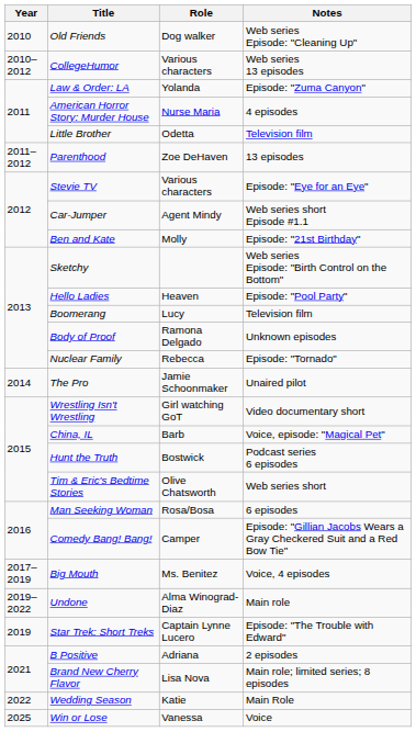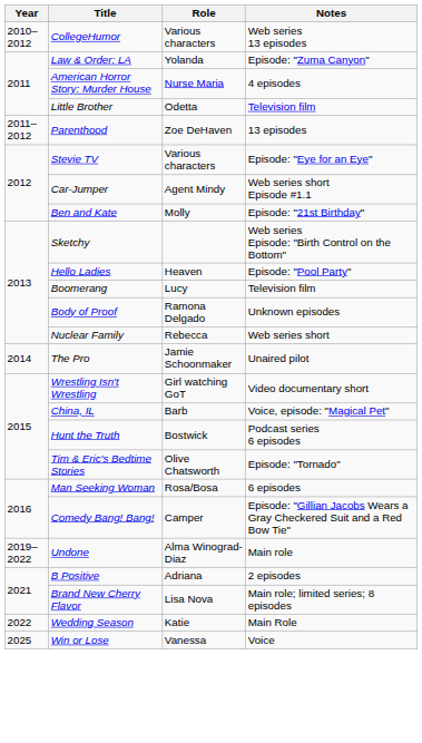 <table class="wikitable sortable">
 <tr>
 <th>Year</th>
 <th>Title</th>
 <th>Role</th>
 <th class="unsortable">Notes</th>
-</tr>
-<tr>
-<td>2010</td>
-<td><em>Old Friends</em></td>
-<td>Dog walker</td>
-<td>Web series<br>Episode: "Cleaning Up"</td>
 </tr>
 <tr>
 <td>2010–2012</td>
 <td><em><a href='#'>CollegeHumor</a></em></td>
 <td>Various characters</td>
 <td>Web series<br>13 episodes</td>
 </tr>
 <tr>
 <td rowspan=3>2011</td>
 <td><em><a href='#'>Law & Order: LA</a></em></td>
 <td>Yolanda</td>
 <td>Episode: "<a href='#'>Zuma Canyon</a>"</td>
 </tr>
 <tr>
 <td><em><a href='#'>American Horror Story: Murder House</a></em></td>
 <td><a href='#'>Nurse Maria</a></td>
 <td>4 episodes</td>
 </tr>
 <tr>
 <td><em>Little Brother</em></td>
 <td>Odetta</td>
 <td><a href='#'>Television film</a></td>
 </tr>
 <tr>
 <td>2011–2012</td>
 <td><em><a href='#'>Parenthood</a></em></td>
 <td>Zoe DeHaven</td>
 <td>13 episodes</td>
 </tr>
 <tr>
 <td rowspan=3>2012</td>
 <td><em><a href='#'>Stevie TV</a></em></td>
 <td>Various characters</td>
 <td>Episode: "<a href='#'>Eye for an Eye</a>"</td>
 </tr>
 <tr>
 <td><em>Car-Jumper</em></td>
 <td>Agent Mindy</td>
 <td>Web series short<br>Episode #1.1</td>
 </tr>
 <tr>
 <td><em><a href='#'>Ben and Kate</a></em></td>
 <td>Molly</td>
 <td>Episode: "<a href='#'>21st Birthday</a>"</td>
 </tr>
 <tr>
 <td rowspan=5>2013</td>
 <td><em>Sketchy</em></td>
 <td></td>
 <td>Web series<br>Episode: "Birth Control on the Bottom"</td>
 </tr>
 <tr>
 <td><em><a href='#'>Hello Ladies</a></em></td>
 <td>Heaven</td>
 <td>Episode: "<a href='#'>Pool Party</a>"</td>
 </tr>
 <tr>
 <td><em>Boomerang</em></td>
 <td>Lucy</td>
 <td>Television film</td>
 </tr>
 <tr>
 <td><em><a href='#'>Body of Proof</a></em></td>
 <td>Ramona Delgado</td>
 <td>Unknown episodes</td>
 </tr>
 <tr>
 <td><em>Nuclear Family</em></td>
 <td>Rebecca</td>
-<td>Episode: "Tornado"</td>
+<td>Web series short</td>
 </tr>
 <tr>
 <td>2014</td>
 <td data-sort-value="Pro, The"><em>The Pro</em></td>
 <td>Jamie Schoonmaker</td>
 <td>Unaired pilot</td>
 </tr>
 <tr>
 <td rowspan=4>2015</td>
 <td><em><a href='#'>Wrestling Isn't Wrestling</a></em></td>
 <td>Girl watching GoT</td>
 <td>Video documentary short</td>
 </tr>
 <tr>
 <td><em><a href='#'>China, IL</a></em></td>
 <td>Barb</td>
 <td>Voice, episode: "<a href='#'>Magical Pet</a>"</td>
 </tr>
 <tr>
 <td><em><a href='#'>Hunt the Truth</a></em></td>
 <td>Bostwick</td>
 <td>Podcast series<br>6 episodes</td>
 </tr>
 <tr>
 <td><em><a href='#'>Tim & Eric's Bedtime Stories</a></em></td>
 <td>Olive Chatsworth</td>
-<td>Web series short</td>
+<td>Episode: "Tornado"</td>
 </tr>
 <tr>
 <td rowspan=2>2016</td>
 <td><em><a href='#'>Man Seeking Woman</a></em></td>
 <td>Rosa/Bosa</td>
 <td>6 episodes</td>
 </tr>
 <tr>
 <td><em><a href='#'>Comedy Bang! Bang!</a></em></td>
 <td>Camper</td>
 <td>Episode: "<a href='#'>Gillian Jacobs</a> Wears a Gray Checkered Suit and a Red Bow Tie"</td>
 </tr>
 <tr>
-<td>2017–2019</td>
-<td><em><a href='#'>Big Mouth</a></em></td>
-<td>Ms. Benitez</td>
-<td>Voice, 4 episodes</td>
-</tr>
-<tr>
 <td>2019–2022</td>
 <td><em><a href='#'>Undone</a></em></td>
 <td>Alma Winograd-Diaz</td>
 <td>Main role</td>
-</tr>
-<tr>
-<td>2019</td>
-<td><em><a href='#'>Star Trek: Short Treks</a></em></td>
-<td>Captain Lynne Lucero</td>
-<td>Episode: "The Trouble with Edward"</td>
 </tr>
 <tr>
 <td rowspan=2>2021</td>
 <td><em><a href='#'>B Positive</a></em></td>
 <td>Adriana</td>
 <td>2 episodes</td>
 </tr>
 <tr>
 <td><em><a href='#'>Brand New Cherry Flavor</a></em></td>
 <td>Lisa Nova</td>
 <td>Main role; limited series; 8 episodes</td>
 </tr>
 <tr>
 <td>2022</td>
 <td><em><a href='#'>Wedding Season</a></em></td>
 <td>Katie</td>
 <td>Main Role</td>
 </tr>
 <tr>
 <td>2025</td>
 <td><em><a href='#'>Win or Lose</a></em></td>
 <td>Vanessa</td>
 <td>Voice</td>
 </tr>
 </table>
